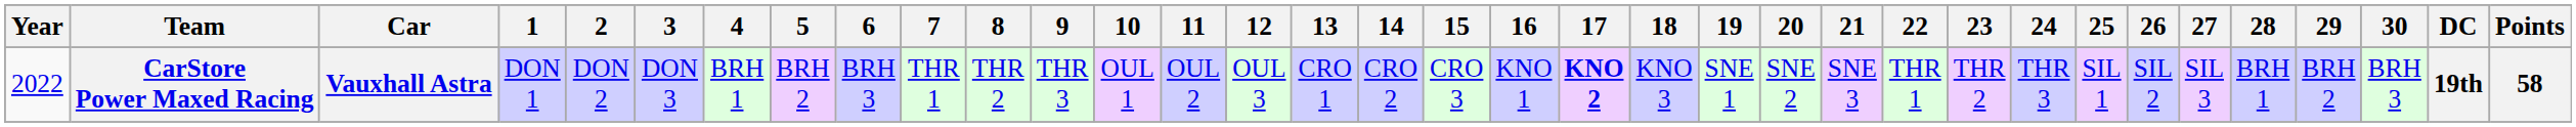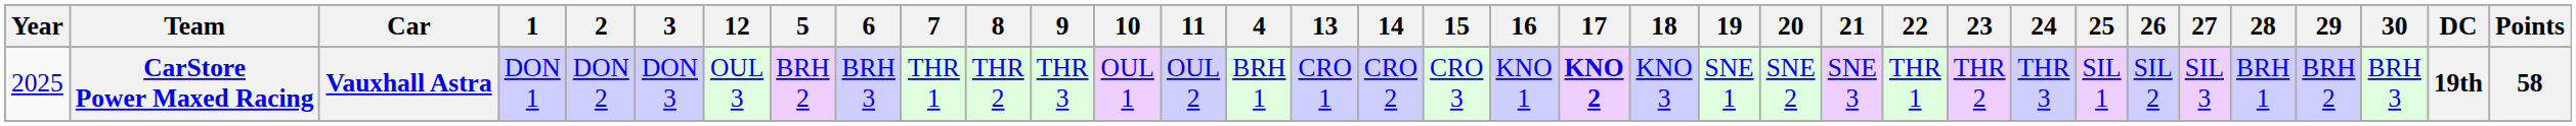 <table class="wikitable" style="text-align:center; font-size:85%">
 <tr>
 <th>Year</th>
 <th>Team</th>
 <th>Car</th>
 <th>1</th>
 <th>2</th>
 <th>3</th>
-<th>4</th>
+<th>12</th>
 <th>5</th>
 <th>6</th>
 <th>7</th>
 <th>8</th>
 <th>9</th>
 <th>10</th>
 <th>11</th>
-<th>12</th>
+<th>4</th>
 <th>13</th>
 <th>14</th>
 <th>15</th>
 <th>16</th>
 <th>17</th>
 <th>18</th>
 <th>19</th>
 <th>20</th>
 <th>21</th>
 <th>22</th>
 <th>23</th>
 <th>24</th>
 <th>25</th>
 <th>26</th>
 <th>27</th>
 <th>28</th>
 <th>29</th>
 <th>30</th>
 <th>DC</th>
 <th>Points</th>
 </tr>
 <tr>
-<td><a href='#'>2022</a></td>
+<td><a href='#'>2025</a></td>
 <th nowrap><a href='#'>CarStore<br>Power Maxed Racing</a></th>
 <th nowrap><a href='#'>Vauxhall Astra</a></th>
 <td style="background:#CFCFFF;"><a href='#'>DON<br>1</a><br></td>
 <td style="background:#CFCFFF;"><a href='#'>DON<br>2</a><br></td>
 <td style="background:#CFCFFF;"><a href='#'>DON<br>3</a><br></td>
-<td style="background:#DFFFDF;"><a href='#'>BRH<br>1</a><br></td>
+<td style="background:#DFFFDF;"><a href='#'>OUL<br>3</a><br></td>
 <td style="background:#EFCFFF;"><a href='#'>BRH<br>2</a><br></td>
 <td style="background:#CFCFFF;"><a href='#'>BRH<br>3</a><br></td>
 <td style="background:#DFFFDF;"><a href='#'>THR<br>1</a><br></td>
 <td style="background:#DFFFDF;"><a href='#'>THR<br>2</a><br></td>
 <td style="background:#DFFFDF;"><a href='#'>THR<br>3</a><br></td>
 <td style="background:#EFCFFF;"><a href='#'>OUL<br>1</a><br></td>
 <td style="background:#CFCFFF;"><a href='#'>OUL<br>2</a><br></td>
-<td style="background:#DFFFDF;"><a href='#'>OUL<br>3</a><br></td>
+<td style="background:#DFFFDF;"><a href='#'>BRH<br>1</a><br></td>
 <td style="background:#CFCFFF;"><a href='#'>CRO<br>1</a><br></td>
 <td style="background:#CFCFFF;"><a href='#'>CRO<br>2</a><br></td>
 <td style="background:#DFFFDF;"><a href='#'>CRO<br>3</a><br></td>
 <td style="background:#CFCFFF;"><a href='#'>KNO<br>1</a><br></td>
 <td style="background:#EFCFFF;"><strong><a href='#'>KNO<br>2</a><br></strong></td>
 <td style="background:#CFCFFF;"><a href='#'>KNO<br>3</a><br></td>
 <td style="background:#DFFFDF;"><a href='#'>SNE<br>1</a><br></td>
 <td style="background:#DFFFDF;"><a href='#'>SNE<br>2</a><br></td>
 <td style="background:#EFCFFF;"><a href='#'>SNE<br>3</a><br></td>
 <td style="background:#DFFFDF;"><a href='#'>THR<br>1</a><br></td>
 <td style="background:#EFCFFF;"><a href='#'>THR<br>2</a><br></td>
 <td style="background:#CFCFFF;"><a href='#'>THR<br>3</a><br></td>
 <td style="background:#EFCFFF;"><a href='#'>SIL<br>1</a><br></td>
 <td style="background:#CFCFFF;"><a href='#'>SIL<br>2</a><br></td>
 <td style="background:#EFCFFF;"><a href='#'>SIL<br>3</a><br></td>
 <td style="background:#CFCFFF;"><a href='#'>BRH<br>1</a><br></td>
 <td style="background:#CFCFFF;"><a href='#'>BRH<br>2</a><br></td>
 <td style="background:#DFFFDF;"><a href='#'>BRH<br>3</a><br></td>
 <th>19th</th>
 <th>58</th>
 </tr>
 </table>
